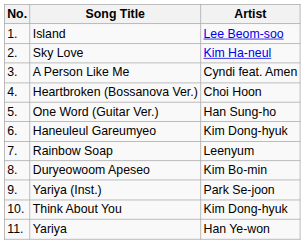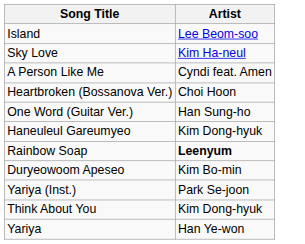 <table class="wikitable">
 <tr>
-<th>No.</th>
 <th>Song Title</th>
 <th>Artist</th>
 </tr>
 <tr>
-<td>1.</td>
 <td>Island</td>
 <td><a href='#'>Lee Beom-soo</a></td>
 </tr>
 <tr>
-<td>2.</td>
 <td>Sky Love</td>
 <td><a href='#'>Kim Ha-neul</a></td>
 </tr>
 <tr>
-<td>3.</td>
 <td>A Person Like Me <br></td>
 <td>Cyndi feat. Amen</td>
 </tr>
 <tr>
-<td>4.</td>
 <td>Heartbroken (Bossanova Ver.)</td>
 <td>Choi Hoon</td>
 </tr>
 <tr>
-<td>5.</td>
 <td>One Word (Guitar Ver.)</td>
 <td>Han Sung-ho</td>
 </tr>
 <tr>
-<td>6.</td>
 <td>Haneuleul Gareumyeo</td>
 <td>Kim Dong-hyuk</td>
 </tr>
 <tr>
-<td>7.</td>
 <td>Rainbow Soap</td>
-<td>Leenyum</td>
+<td><strong>Leenyum</strong></td>
 </tr>
 <tr>
-<td>8.</td>
 <td>Duryeowoom Apeseo</td>
 <td>Kim Bo-min</td>
 </tr>
 <tr>
-<td>9.</td>
 <td>Yariya (Inst.)</td>
 <td>Park Se-joon</td>
 </tr>
 <tr>
-<td>10.</td>
 <td>Think About You</td>
 <td>Kim Dong-hyuk</td>
 </tr>
 <tr>
-<td>11.</td>
 <td>Yariya</td>
 <td>Han Ye-won</td>
 </tr>
 </table>
